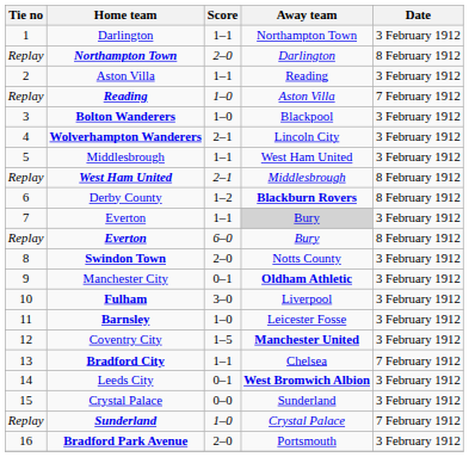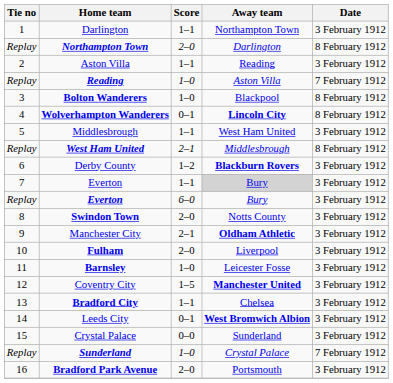 <table class="wikitable" style="text-align: center">
 <tr>
 <th>Tie no</th>
 <th>Home team</th>
 <th>Score</th>
 <th>Away team</th>
 <th>Date</th>
 </tr>
 <tr>
 <td>1</td>
 <td><a href='#'>Darlington</a></td>
 <td>1–1</td>
 <td><a href='#'>Northampton Town</a></td>
 <td>3 February 1912</td>
 </tr>
 <tr>
 <td><em>Replay</em></td>
 <td><strong><em><a href='#'>Northampton Town</a></em></strong></td>
 <td><em>2–0</em></td>
 <td><em><a href='#'>Darlington</a></em></td>
 <td>8 February 1912</td>
 </tr>
 <tr>
 <td>2</td>
 <td><a href='#'>Aston Villa</a></td>
 <td>1–1</td>
 <td><a href='#'>Reading</a></td>
 <td>3 February 1912</td>
 </tr>
 <tr>
 <td><em>Replay</em></td>
 <td><strong><em><a href='#'>Reading</a></em></strong></td>
 <td><em>1–0</em></td>
 <td><em><a href='#'>Aston Villa</a></em></td>
 <td>7 February 1912</td>
 </tr>
 <tr>
 <td>3</td>
 <td><strong><a href='#'>Bolton Wanderers</a></strong></td>
 <td>1–0</td>
 <td><a href='#'>Blackpool</a></td>
-<td>3 February 1912</td>
+<td>8 February 1912</td>
 </tr>
 <tr>
 <td>4</td>
 <td><strong><a href='#'>Wolverhampton Wanderers</a></strong></td>
-<td>2–1</td>
-<td><a href='#'>Lincoln City</a></td>
-<td>3 February 1912</td>
+<td>0–1</td>
+<td><strong><a href='#'>Lincoln City</a></strong></td>
+<td>8 February 1912</td>
 </tr>
 <tr>
 <td>5</td>
 <td><a href='#'>Middlesbrough</a></td>
 <td>1–1</td>
 <td><a href='#'>West Ham United</a></td>
 <td>3 February 1912</td>
 </tr>
 <tr>
 <td><em>Replay</em></td>
 <td><strong><em><a href='#'>West Ham United</a></em></strong></td>
 <td><em>2–1</em></td>
 <td><em><a href='#'>Middlesbrough</a></em></td>
 <td>8 February 1912</td>
 </tr>
 <tr>
 <td>6</td>
 <td><a href='#'>Derby County</a></td>
 <td>1–2</td>
 <td><strong><a href='#'>Blackburn Rovers</a></strong></td>
-<td>8 February 1912</td>
+<td>3 February 1912</td>
 </tr>
 <tr>
 <td>7</td>
 <td><a href='#'>Everton</a></td>
 <td>1–1</td>
 <td style="background: lightgrey;"><a href='#'>Bury</a></td>
 <td>3 February 1912</td>
 </tr>
 <tr>
 <td><em>Replay</em></td>
 <td><strong><em><a href='#'>Everton</a></em></strong></td>
 <td><em>6–0</em></td>
 <td><em><a href='#'>Bury</a></em></td>
-<td>8 February 1912</td>
+<td>3 February 1912</td>
 </tr>
 <tr>
 <td>8</td>
 <td><strong><a href='#'>Swindon Town</a></strong></td>
 <td>2–0</td>
 <td><a href='#'>Notts County</a></td>
 <td>3 February 1912</td>
 </tr>
 <tr>
 <td>9</td>
 <td><a href='#'>Manchester City</a></td>
-<td>0–1</td>
+<td>2–1</td>
 <td><strong><a href='#'>Oldham Athletic</a></strong></td>
 <td>3 February 1912</td>
 </tr>
 <tr>
 <td>10</td>
 <td><strong><a href='#'>Fulham</a></strong></td>
-<td>3–0</td>
+<td>2–0</td>
 <td><a href='#'>Liverpool</a></td>
 <td>3 February 1912</td>
 </tr>
 <tr>
 <td>11</td>
 <td><strong><a href='#'>Barnsley</a></strong></td>
 <td>1–0</td>
 <td><a href='#'>Leicester Fosse</a></td>
 <td>3 February 1912</td>
 </tr>
 <tr>
 <td>12</td>
 <td><a href='#'>Coventry City</a></td>
 <td>1–5</td>
 <td><strong><a href='#'>Manchester United</a></strong></td>
 <td>3 February 1912</td>
 </tr>
 <tr>
 <td>13</td>
 <td><strong><a href='#'>Bradford City</a></strong></td>
 <td>1–1</td>
 <td><a href='#'>Chelsea</a></td>
-<td>7 February 1912</td>
+<td>3 February 1912</td>
 </tr>
 <tr>
 <td>14</td>
 <td><a href='#'>Leeds City</a></td>
 <td>0–1</td>
 <td><strong><a href='#'>West Bromwich Albion</a></strong></td>
 <td>3 February 1912</td>
 </tr>
 <tr>
 <td>15</td>
 <td><a href='#'>Crystal Palace</a></td>
 <td>0–0</td>
 <td><a href='#'>Sunderland</a></td>
 <td>3 February 1912</td>
 </tr>
 <tr>
 <td><em>Replay</em></td>
 <td><strong><em><a href='#'>Sunderland</a></em></strong></td>
 <td><em>1–0</em></td>
 <td><em><a href='#'>Crystal Palace</a></em></td>
 <td>7 February 1912</td>
 </tr>
 <tr>
 <td>16</td>
 <td><strong><a href='#'>Bradford Park Avenue</a></strong></td>
 <td>2–0</td>
 <td><a href='#'>Portsmouth</a></td>
 <td>3 February 1912</td>
 </tr>
 <tr>
 </tr>
 </table>
